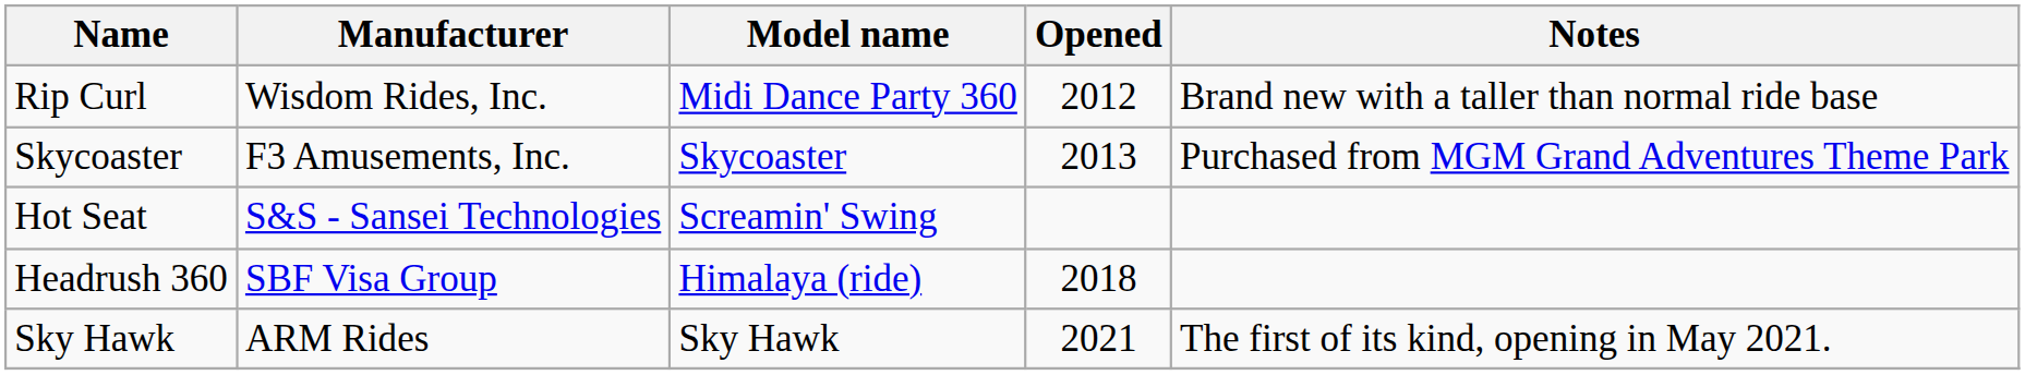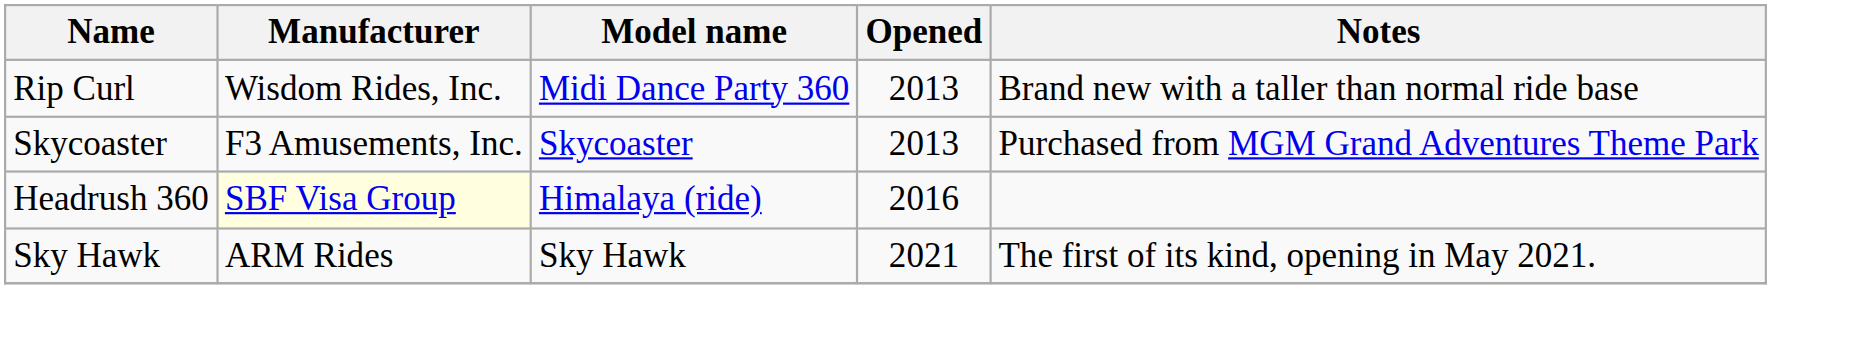 <table class="wikitable sortable">
 <tr>
 <th>Name</th>
 <th>Manufacturer</th>
 <th>Model name</th>
 <th>Opened</th>
 <th>Notes</th>
 </tr>
 <tr>
 <td>Rip Curl</td>
 <td>Wisdom Rides, Inc.</td>
 <td><a href='#'>Midi Dance Party 360</a></td>
-<td align=center>2012</td>
+<td align=center>2013</td>
 <td>Brand new with a taller than normal ride base</td>
 </tr>
 <tr>
 <td>Skycoaster</td>
 <td>F3 Amusements, Inc.</td>
 <td><a href='#'>Skycoaster</a></td>
 <td align=center>2013</td>
 <td>Purchased from <a href='#'>MGM Grand Adventures Theme Park</a></td>
 </tr>
 <tr>
-<td>Hot Seat</td>
-<td><a href='#'>S&S - Sansei Technologies</a></td>
-<td><a href='#'>Screamin' Swing</a></td>
-<td></td>
-<td></td>
-</tr>
-<tr>
 <td>Headrush 360</td>
-<td><a href='#'>SBF Visa Group</a></td>
+<td style="background: lightyellow;"><a href='#'>SBF Visa Group</a></td>
 <td><a href='#'>Himalaya (ride)</a></td>
-<td align=center>2018</td>
+<td align=center>2016</td>
 <td></td>
 </tr>
 <tr>
 <td>Sky Hawk</td>
 <td>ARM Rides</td>
 <td>Sky Hawk</td>
 <td align=center>2021</td>
 <td>The first of its kind, opening in May 2021.</td>
 </tr>
 <tr>
 </tr>
 </table>
